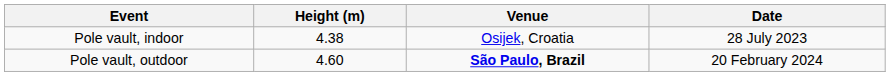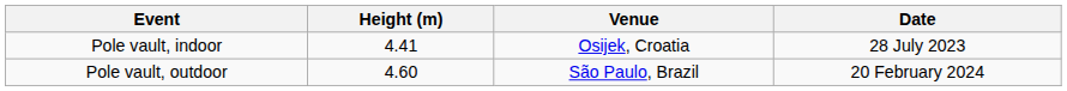 <table class="wikitable" style=" text-align:center; font-size:95%;" width="75%">
 <tr>
 <th>Event</th>
 <th>Height (m)</th>
 <th>Venue</th>
 <th>Date</th>
 </tr>
 <tr>
 <td>Pole vault, indoor</td>
-<td>4.38</td>
+<td>4.41</td>
 <td><a href='#'>Osijek</a>, Croatia</td>
 <td>28 July 2023</td>
 </tr>
 <tr>
 <td>Pole vault, outdoor</td>
 <td>4.60</td>
-<td><strong><a href='#'>São Paulo</a>, Brazil</strong></td>
+<td><a href='#'>São Paulo</a>, Brazil</td>
 <td>20 February 2024</td>
 </tr>
 </table>
